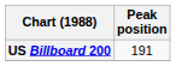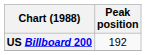 <table class="wikitable unsortable plainrowheaders" style="text-align:center">
 <tr>
 <th>Chart (1988)</th>
 <th>Peak<br>position</th>
 </tr>
 <tr>
 <th scope="row">US <a href='#'><em>Billboard</em> 200</a></th>
-<td>191</td>
+<td>192</td>
 </tr>
 <tr>
 </tr>
 </table>
